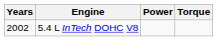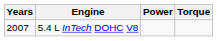 <table class="wikitable">
 <tr>
 <th>Years</th>
 <th>Engine</th>
 <th>Power</th>
 <th>Torque</th>
 </tr>
 <tr>
-<td>2002</td>
+<td>2007</td>
 <td>5.4 L <em><a href='#'>InTech</a></em> <a href='#'>DOHC</a> <a href='#'>V8</a></td>
 <td></td>
 <td></td>
 </tr>
 </table>
